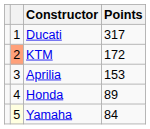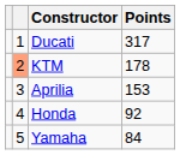 <table class="wikitable" style="font-size: 95%;">
 <tr>
 <th></th>
 <th></th>
 <th>Constructor</th>
 <th>Points</th>
 </tr>
 <tr>
 <td></td>
 <td align=center>1</td>
 <td> <a href='#'>Ducati</a></td>
 <td align=left>317</td>
 </tr>
 <tr>
 <td></td>
 <td align=center style="background: lightsalmon;">2</td>
 <td> <a href='#'>KTM</a></td>
-<td align=left>172</td>
+<td align=left>178</td>
 </tr>
 <tr>
 <td></td>
 <td align=center>3</td>
 <td> <a href='#'>Aprilia</a></td>
 <td align=left>153</td>
 </tr>
 <tr>
 <td></td>
 <td align=center>4</td>
 <td> <a href='#'>Honda</a></td>
-<td align=left>89</td>
+<td align=left>92</td>
 </tr>
 <tr>
 <td></td>
-<td align=center style="background: lightyellow;">5</td>
+<td align=center>5</td>
 <td> <a href='#'>Yamaha</a></td>
 <td align=left>84</td>
 </tr>
 </table>
